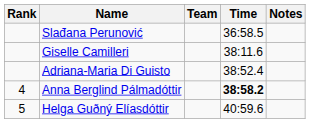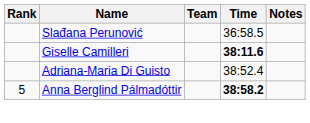 <table class="wikitable sortable" style="text-align:center">
 <tr>
 <th>Rank</th>
 <th>Name</th>
 <th>Team</th>
 <th>Time</th>
 <th>Notes</th>
 </tr>
 <tr>
 <td></td>
 <td align="left"><a href='#'>Slađana Perunović</a></td>
 <td align=left></td>
 <td>36:58.5</td>
 <td></td>
 </tr>
 <tr>
 <td></td>
 <td align="left"><a href='#'>Giselle Camilleri</a></td>
 <td align=left></td>
-<td>38:11.6</td>
+<td><strong>38:11.6</strong></td>
 <td></td>
 </tr>
 <tr>
 <td></td>
 <td align="left"><a href='#'>Adriana-Maria Di Guisto</a></td>
 <td align=left></td>
 <td>38:52.4</td>
 <td></td>
 </tr>
 <tr>
-<td>4</td>
+<td>5</td>
 <td align="left"><a href='#'>Anna Berglind Pálmadóttir</a></td>
 <td align=left></td>
 <td><strong>38:58.2</strong></td>
 <td></td>
 </tr>
-<tr>
-<td>5</td>
-<td align="left"><a href='#'>Helga Guðný Elíasdóttir</a></td>
-<td align=left></td>
-<td>40:59.6</td>
-<td></td>
-</tr>
 </table>
